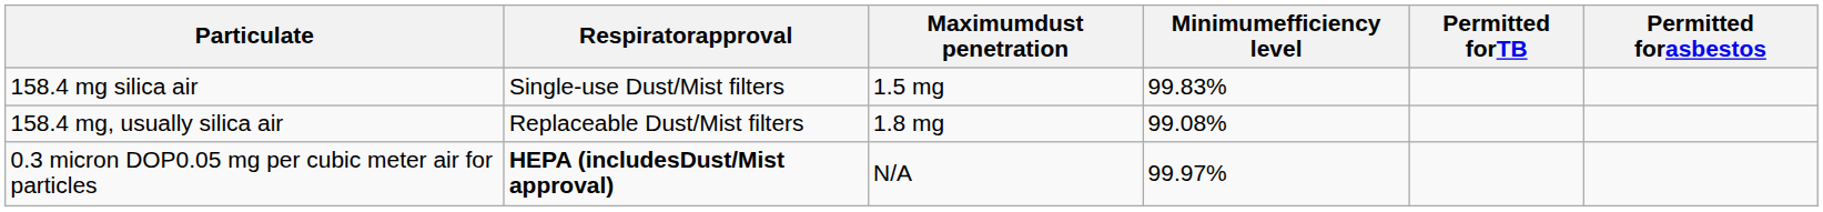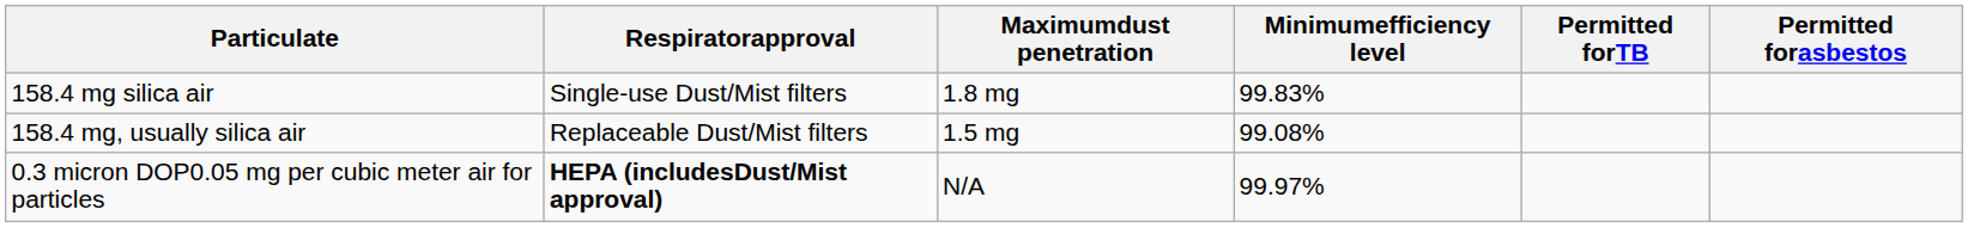 <table class="wikitable mw-collapsible nowrap">
 <tr>
 <th>Particulate</th>
 <th>Respiratorapproval</th>
 <th>Maximumdust penetration</th>
 <th>Minimumefficiency level</th>
 <th>Permitted for<a href='#'>TB</a></th>
 <th>Permitted for<a href='#'>asbestos</a></th>
 </tr>
 <tr>
 <td>158.4 mg silica air</td>
 <td>Single-use Dust/Mist filters</td>
-<td>1.5 mg</td>
+<td>1.8 mg</td>
 <td>99.83%</td>
 <td></td>
 <td></td>
 </tr>
 <tr>
 <td>158.4 mg, usually silica air</td>
 <td>Replaceable Dust/Mist filters</td>
-<td>1.8 mg</td>
+<td>1.5 mg</td>
 <td>99.08%</td>
 <td></td>
 <td></td>
 </tr>
 <tr>
 <td>0.3 micron DOP0.05 mg per cubic meter air for particles</td>
 <td><strong>HEPA (includesDust/Mist approval)</strong></td>
 <td>N/A</td>
 <td>99.97%</td>
 <td></td>
 <td></td>
 </tr>
 </table>
